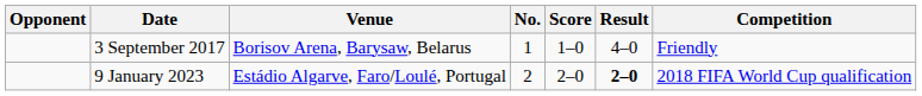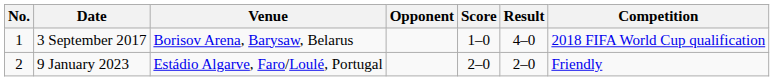 <table class="wikitable sortable">
 <tr>
-<th scope="col">Opponent</th>
+<th scope="col">No.</th>
 <th scope="col">Date</th>
 <th scope="col">Venue</th>
-<th scope="col">No.</th>
+<th scope="col">Opponent</th>
 <th scope="col">Score</th>
 <th scope="col">Result</th>
 <th scope="col">Competition</th>
 </tr>
 <tr>
-<td></td>
+<td align="center">1</td>
 <td>3 September 2017</td>
 <td><a href='#'>Borisov Arena</a>, <a href='#'>Barysaw</a>, Belarus</td>
-<td align="center">1</td>
+<td></td>
 <td align="center">1–0</td>
 <td align="center">4–0</td>
+<td><a href='#'>2018 FIFA World Cup qualification</a></td>
+</tr>
+<tr>
+<td align="center">2</td>
+<td>9 January 2023</td>
+<td><a href='#'>Estádio Algarve</a>, <a href='#'>Faro</a>/<a href='#'>Loulé</a>, Portugal</td>
+<td></td>
+<td align="center">2–0</td>
+<td align="center">2–0</td>
 <td><a href='#'>Friendly</a></td>
 </tr>
-<tr>
-<td></td>
-<td>9 January 2023</td>
-<td><a href='#'>Estádio Algarve</a>, <a href='#'>Faro</a>/<a href='#'>Loulé</a>, Portugal</td>
-<td align="center">2</td>
-<td align="center">2–0</td>
-<td align="center"><strong>2–0</strong></td>
-<td><a href='#'>2018 FIFA World Cup qualification</a></td>
-</tr>
 </table>
